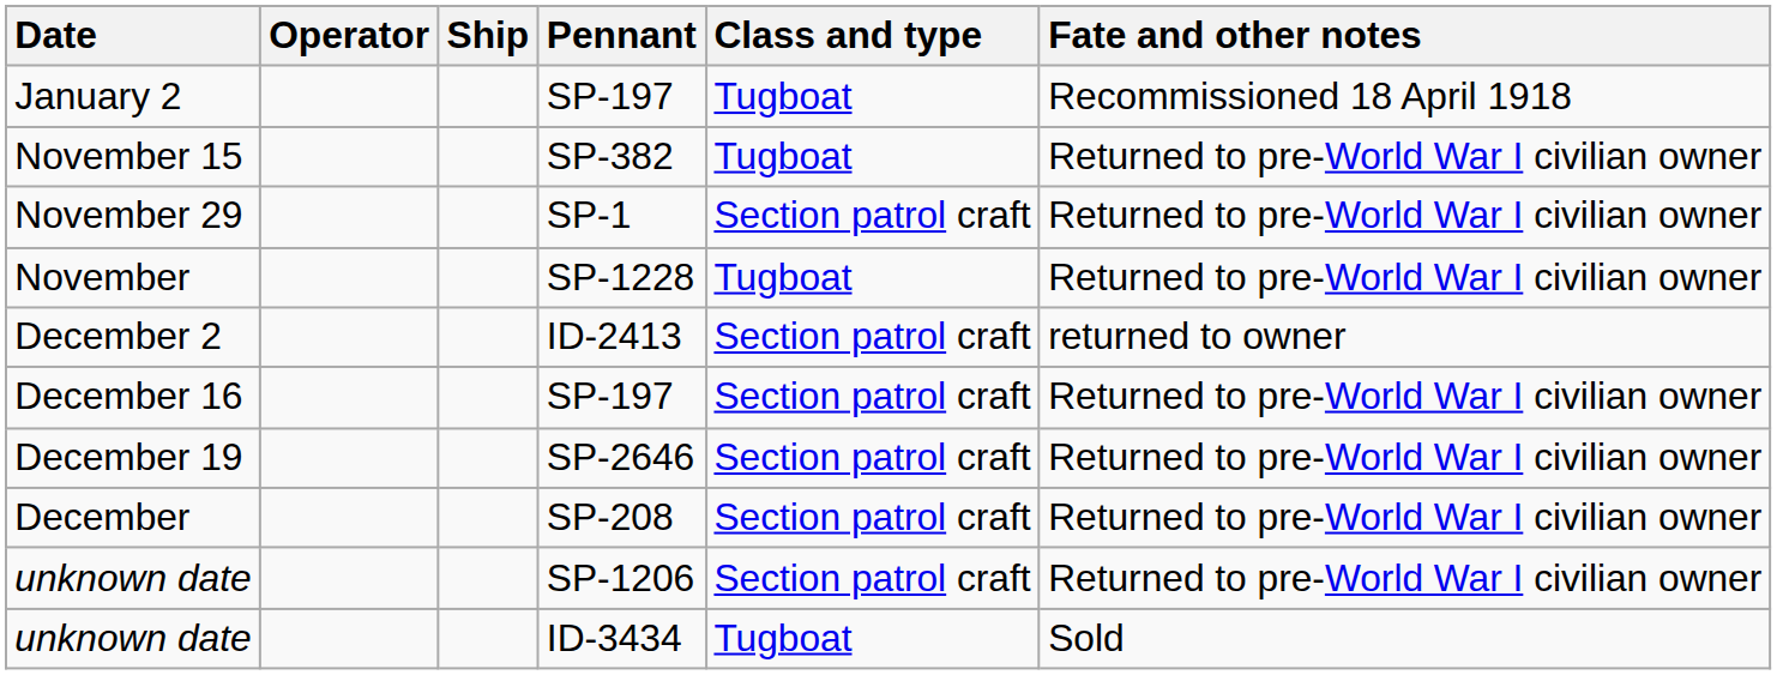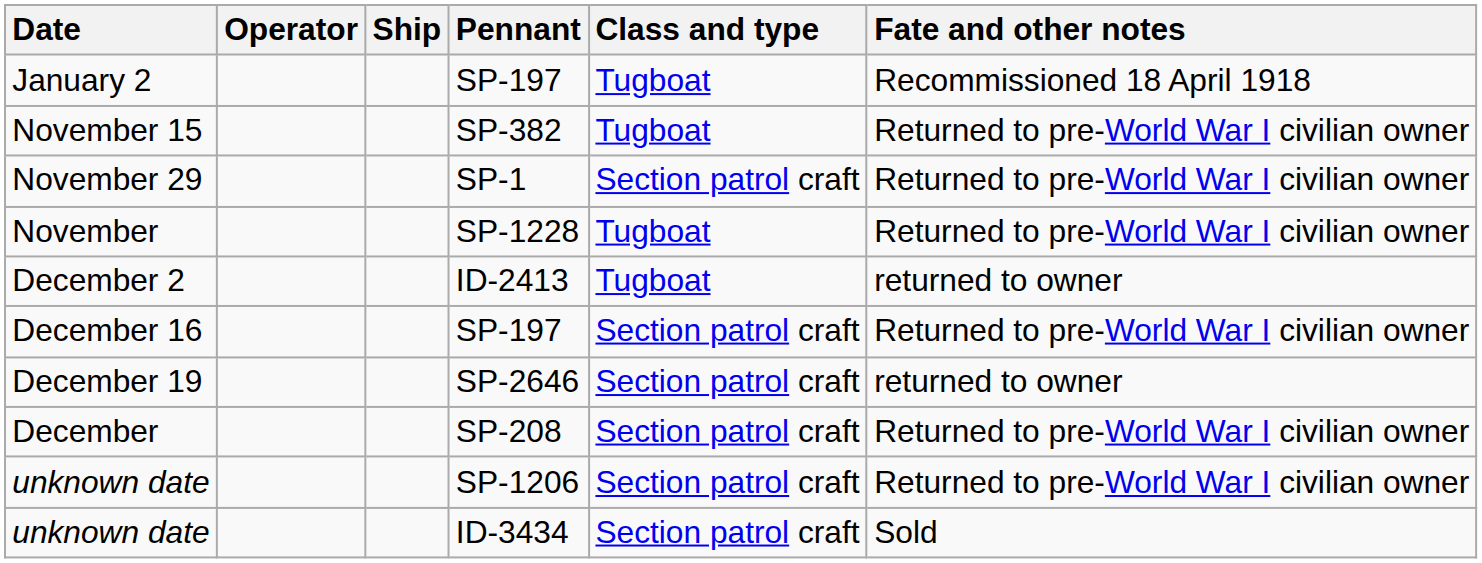 <table class="wikitable nowraplinks">
 <tr>
 <th style="text-align: left;">Date</th>
 <th style="text-align: left;">Operator</th>
 <th style="text-align: left;">Ship</th>
 <th style="text-align: left;">Pennant</th>
 <th style="text-align: left;">Class and type</th>
 <th style="text-align: left;">Fate and other notes</th>
 </tr>
 <tr>
 <td>January 2</td>
 <td></td>
 <td><strong></strong></td>
 <td>SP-197</td>
 <td><a href='#'>Tugboat</a></td>
 <td>Recommissioned 18 April 1918</td>
 </tr>
 <tr>
 <td>November 15</td>
 <td></td>
 <td><strong></strong></td>
 <td>SP-382</td>
 <td><a href='#'>Tugboat</a></td>
 <td>Returned to pre-<a href='#'>World War I</a> civilian owner</td>
 </tr>
 <tr>
 <td>November 29</td>
 <td></td>
 <td><strong></strong></td>
 <td>SP-1</td>
 <td><a href='#'>Section patrol</a> craft</td>
 <td>Returned to pre-<a href='#'>World War I</a> civilian owner</td>
 </tr>
 <tr>
 <td>November</td>
 <td></td>
 <td><strong></strong></td>
 <td>SP-1228</td>
 <td><a href='#'>Tugboat</a></td>
 <td>Returned to pre-<a href='#'>World War I</a> civilian owner</td>
 </tr>
 <tr ---->
 <td>December 2</td>
 <td></td>
 <td><strong></strong></td>
 <td>ID-2413</td>
-<td><a href='#'>Section patrol</a> craft</td>
+<td><a href='#'>Tugboat</a></td>
 <td>returned to owner </td>
 </tr>
 <tr ---->
 <td>December 16</td>
 <td></td>
 <td><strong></strong></td>
 <td>SP-197</td>
 <td><a href='#'>Section patrol</a> craft</td>
 <td>Returned to pre-<a href='#'>World War I</a> civilian owner</td>
 </tr>
 <tr>
 <td>December 19</td>
 <td></td>
 <td><strong></strong></td>
 <td>SP-2646</td>
 <td><a href='#'>Section patrol</a> craft</td>
-<td>Returned to pre-<a href='#'>World War I</a> civilian owner</td>
+<td>returned to owner </td>
 </tr>
 <tr>
 <td>December</td>
 <td></td>
 <td><strong></strong></td>
 <td>SP-208</td>
 <td><a href='#'>Section patrol</a> craft</td>
 <td>Returned to pre-<a href='#'>World War I</a> civilian owner</td>
 </tr>
 <tr>
 <td><em>unknown date</em></td>
 <td></td>
 <td><strong></strong></td>
 <td>SP-1206</td>
 <td><a href='#'>Section patrol</a> craft</td>
 <td>Returned to pre-<a href='#'>World War I</a> civilian owner</td>
 </tr>
 <tr>
 <td><em>unknown date</em></td>
 <td></td>
 <td><strong></strong></td>
 <td>ID-3434</td>
-<td><a href='#'>Tugboat</a></td>
+<td><a href='#'>Section patrol</a> craft</td>
 <td>Sold</td>
 </tr>
 </table>
